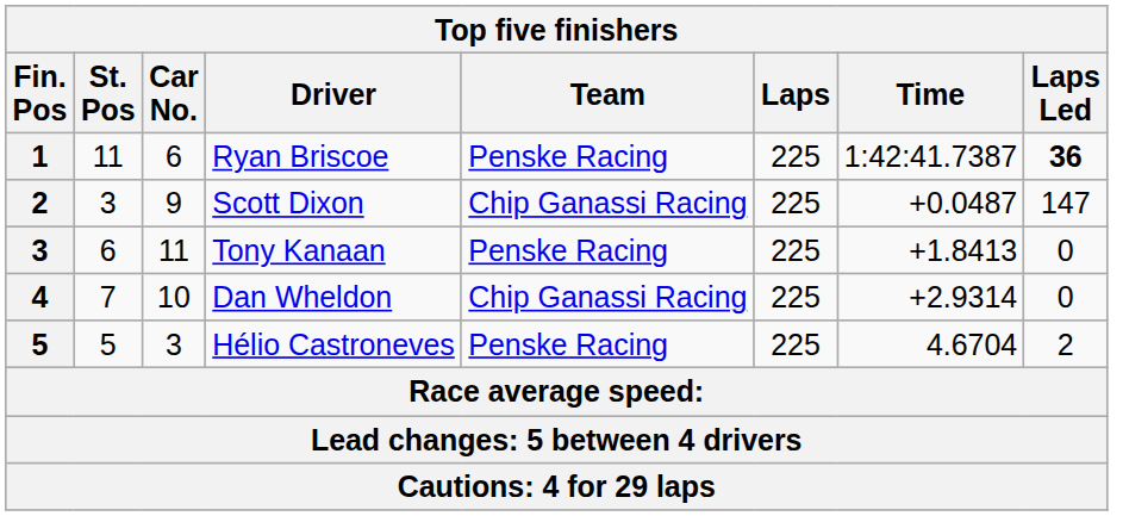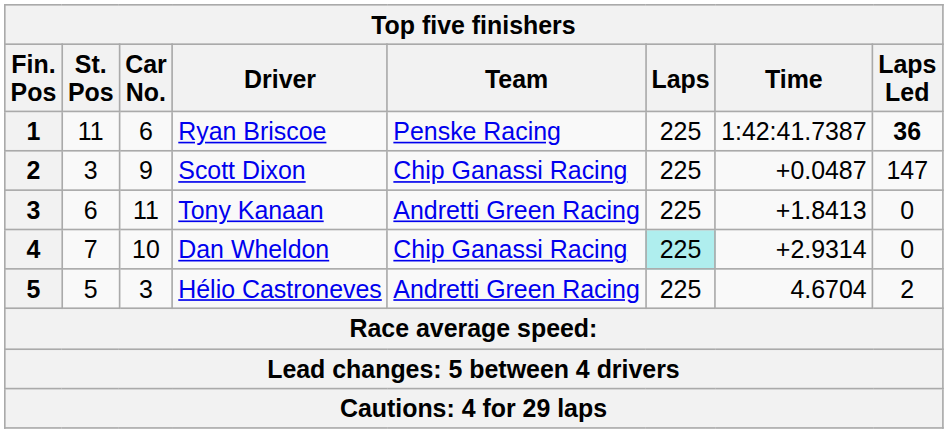 <table class="wikitable" style="font-size:95%;text-align:center">
 <tr>
 <th colspan=9>Top five finishers</th>
 </tr>
 <tr>
 <th>Fin.<br>Pos</th>
 <th>St.<br>Pos</th>
 <th>Car<br>No.</th>
 <th>Driver</th>
 <th>Team</th>
 <th>Laps</th>
 <th>Time</th>
 <th>Laps<br>Led</th>
 </tr>
 <tr>
 <th>1</th>
 <td>11</td>
 <td>6</td>
 <td style="text-align:left"> <a href='#'>Ryan Briscoe</a></td>
 <td style="text-align:left"><a href='#'>Penske Racing</a></td>
 <td>225</td>
 <td align=right>1:42:41.7387</td>
 <td><strong>36</strong></td>
 </tr>
 <tr>
 <th>2</th>
 <td>3</td>
 <td>9</td>
 <td style="text-align:left"> <a href='#'>Scott Dixon</a></td>
 <td style="text-align:left"><a href='#'>Chip Ganassi Racing</a></td>
 <td>225</td>
 <td align=right>+0.0487</td>
 <td>147</td>
 </tr>
 <tr>
 <th>3</th>
 <td>6</td>
 <td>11</td>
 <td style="text-align:left"> <a href='#'>Tony Kanaan</a></td>
-<td style="text-align:left"><a href='#'>Penske Racing</a></td>
+<td style="text-align:left"><a href='#'>Andretti Green Racing</a></td>
 <td>225</td>
 <td align=right>+1.8413</td>
 <td>0</td>
 </tr>
 <tr>
 <th>4</th>
 <td>7</td>
 <td>10</td>
 <td style="text-align:left"> <a href='#'>Dan Wheldon</a></td>
 <td style="text-align:left"><a href='#'>Chip Ganassi Racing</a></td>
-<td>225</td>
+<td style="background: paleturquoise;">225</td>
 <td align=right>+2.9314</td>
 <td>0</td>
 </tr>
 <tr>
 <th>5</th>
 <td>5</td>
 <td>3</td>
 <td style="text-align:left"> <a href='#'>Hélio Castroneves</a></td>
-<td style="text-align:left"><a href='#'>Penske Racing</a></td>
+<td style="text-align:left"><a href='#'>Andretti Green Racing</a></td>
 <td>225</td>
 <td align=right>4.6704</td>
 <td>2</td>
 </tr>
 <tr>
 <th colspan=9>Race average speed: </th>
 </tr>
 <tr>
 <th colspan=9>Lead changes: 5 between 4 drivers</th>
 </tr>
 <tr>
 <th colspan=9>Cautions: 4 for 29 laps</th>
 </tr>
 </table>
